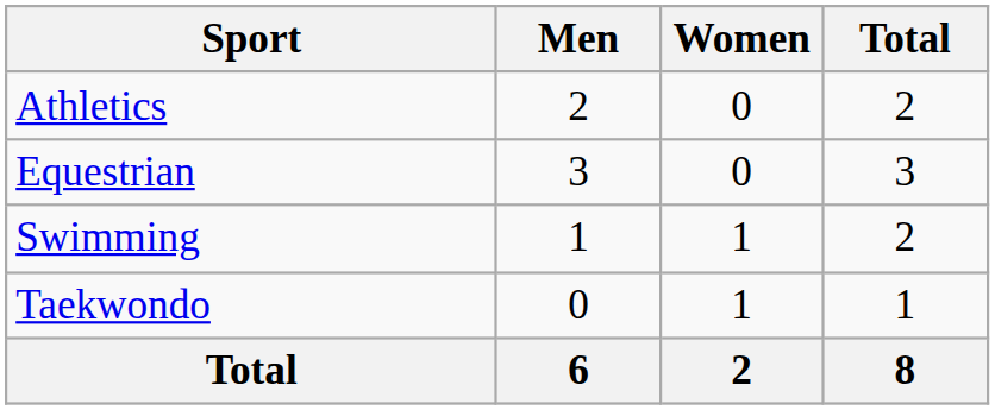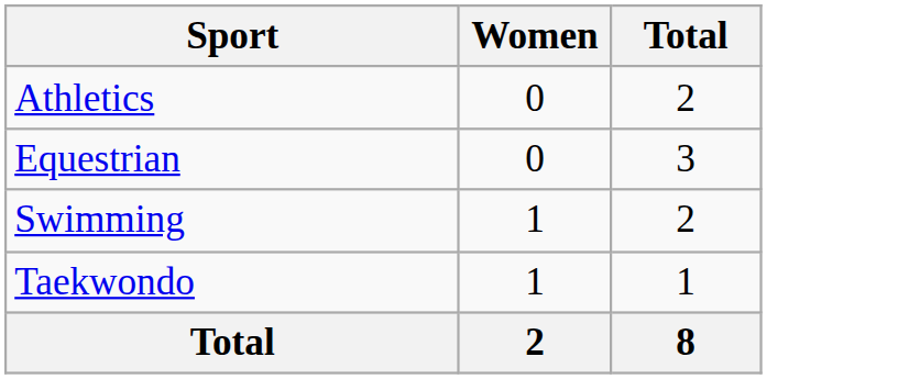 <table class="wikitable sortable" style="text-align:center;">
 <tr>
 <th width=180>Sport</th>
-<th width=55>Men</th>
 <th width=55>Women</th>
 <th width=55>Total</th>
 </tr>
 <tr>
 <td align=left><a href='#'>Athletics</a></td>
-<td>2</td>
 <td>0</td>
 <td>2</td>
 </tr>
 <tr>
 <td align=left><a href='#'>Equestrian</a></td>
-<td>3</td>
 <td>0</td>
 <td>3</td>
 </tr>
 <tr>
 <td align=left><a href='#'>Swimming</a></td>
 <td>1</td>
-<td>1</td>
 <td>2</td>
 </tr>
 <tr>
 <td align=left><a href='#'>Taekwondo</a></td>
-<td>0</td>
 <td>1</td>
 <td>1</td>
 </tr>
 <tr>
 <th>Total</th>
-<th>6</th>
 <th>2</th>
 <th>8</th>
 </tr>
 </table>
